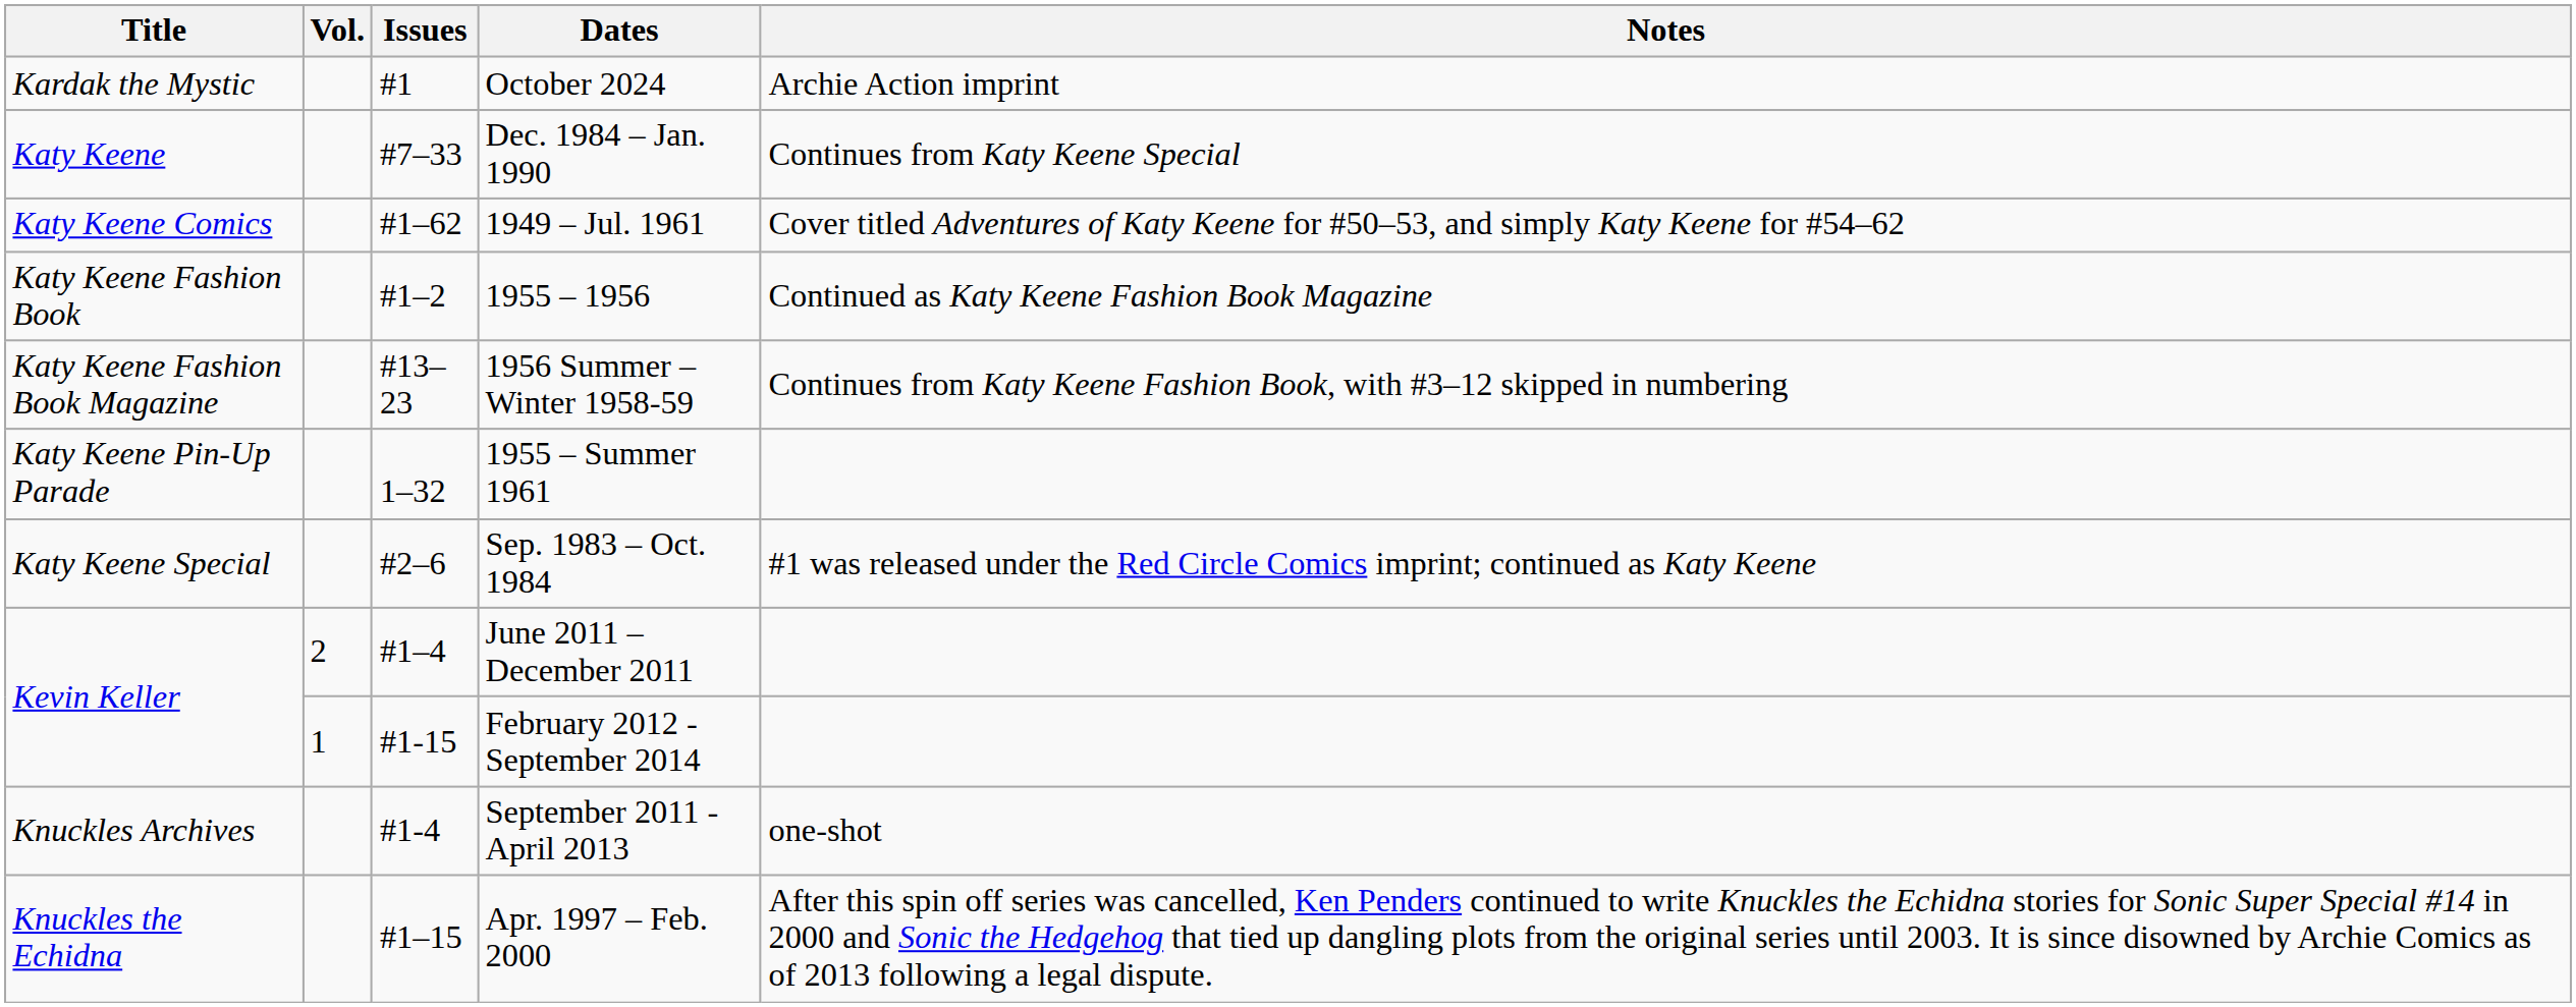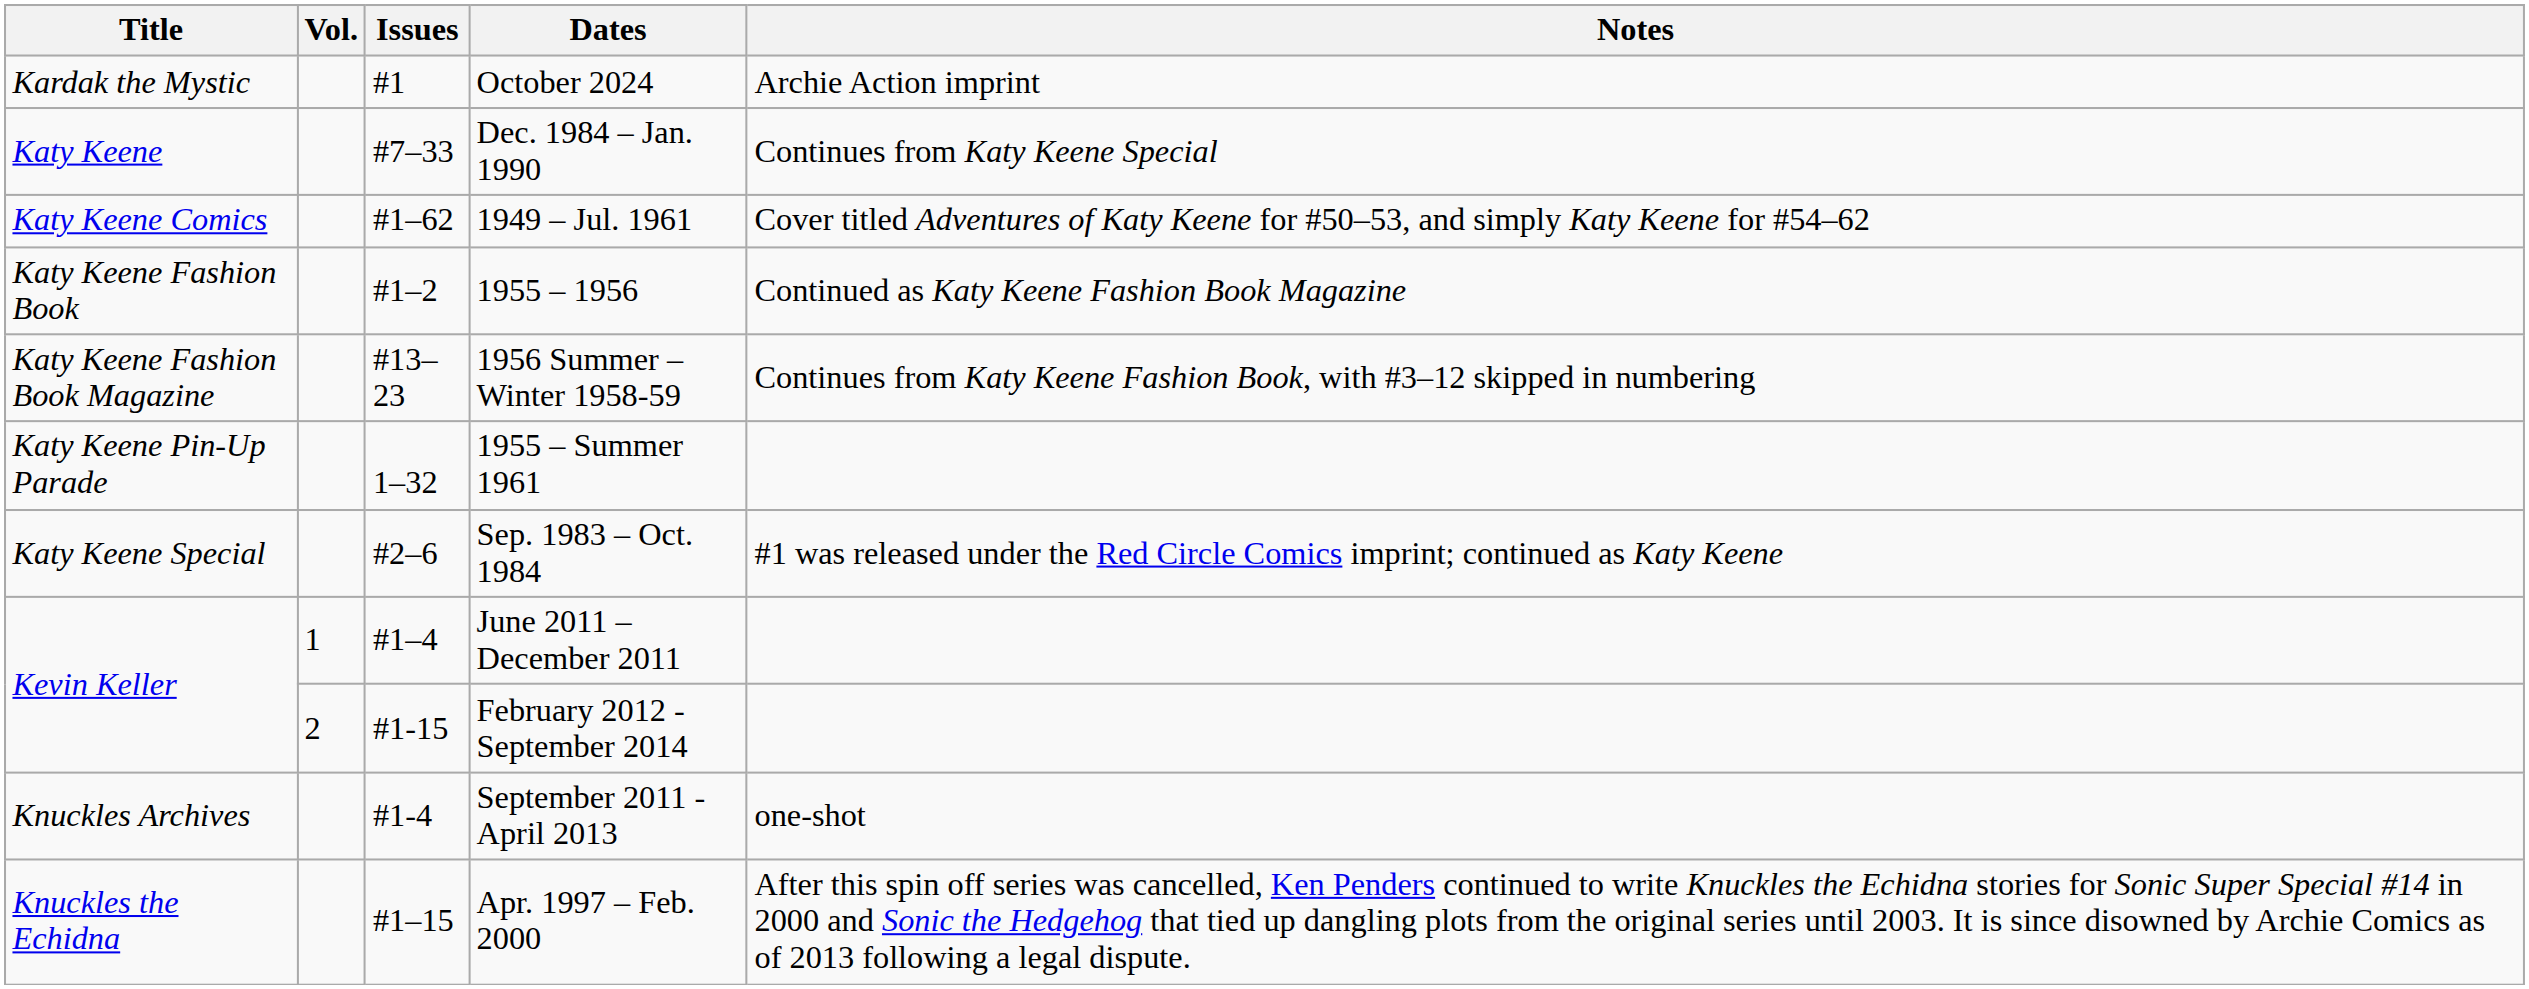 <table class="wikitable sortable">
 <tr>
 <th>Title</th>
 <th>Vol.</th>
 <th>Issues</th>
 <th>Dates</th>
 <th>Notes</th>
 </tr>
 <tr>
 <td><em>Kardak the Mystic</em></td>
 <td></td>
 <td>#1</td>
 <td>October 2024</td>
 <td>Archie Action imprint</td>
 </tr>
 <tr>
 <td><em><a href='#'>Katy Keene</a></em></td>
 <td></td>
 <td>#7–33</td>
 <td>Dec. 1984 – Jan. 1990</td>
 <td>Continues from <em>Katy Keene Special</em></td>
 </tr>
 <tr>
 <td><em><a href='#'>Katy Keene Comics</a></em></td>
 <td></td>
 <td>#1–62</td>
 <td>1949 – Jul. 1961</td>
 <td>Cover titled <em>Adventures of Katy Keene</em> for #50–53, and simply <em>Katy Keene</em> for #54–62</td>
 </tr>
 <tr>
 <td><em>Katy Keene Fashion Book</em></td>
 <td></td>
 <td>#1–2</td>
 <td>1955 – 1956</td>
 <td>Continued as <em>Katy Keene Fashion Book Magazine</em></td>
 </tr>
 <tr>
 <td><em>Katy Keene Fashion Book Magazine</em></td>
 <td></td>
 <td>#13–23</td>
 <td>1956 Summer – Winter 1958-59</td>
 <td>Continues from <em>Katy Keene Fashion Book</em>, with #3–12 skipped in numbering</td>
 </tr>
 <tr>
 <td><em>Katy Keene Pin-Up Parade</em></td>
 <td></td>
 <td><br>1–32</td>
 <td>1955 – Summer 1961</td>
 <td></td>
 </tr>
 <tr>
 <td><em>Katy Keene Special</em></td>
 <td></td>
 <td>#2–6</td>
 <td>Sep. 1983 – Oct. 1984</td>
 <td>#1 was released under the <a href='#'>Red Circle Comics</a> imprint; continued as <em>Katy Keene</em></td>
 </tr>
 <tr>
 <td rowspan="2"><em><a href='#'>Kevin Keller</a></em></td>
-<td>2</td>
+<td>1</td>
 <td>#1–4</td>
 <td>June 2011 – December 2011</td>
 <td></td>
 </tr>
 <tr>
-<td>1</td>
+<td>2</td>
 <td>#1-15</td>
 <td>February 2012 - September 2014</td>
 <td></td>
 </tr>
 <tr>
 <td><em>Knuckles Archives</em></td>
 <td></td>
 <td>#1-4</td>
 <td>September 2011 - April 2013</td>
 <td>one-shot</td>
 </tr>
 <tr>
 <td><em><a href='#'>Knuckles the Echidna</a></em></td>
 <td></td>
 <td>#1–15</td>
 <td>Apr. 1997 – Feb. 2000</td>
 <td>After this spin off series was cancelled, <a href='#'>Ken Penders</a> continued to write <em>Knuckles the Echidna</em> stories for <em>Sonic Super Special #14</em> in 2000 and <em><a href='#'>Sonic the Hedgehog</a></em> that tied up dangling plots from the original series until 2003. It is since disowned by Archie Comics as of 2013 following a legal dispute.</td>
 </tr>
 </table>
